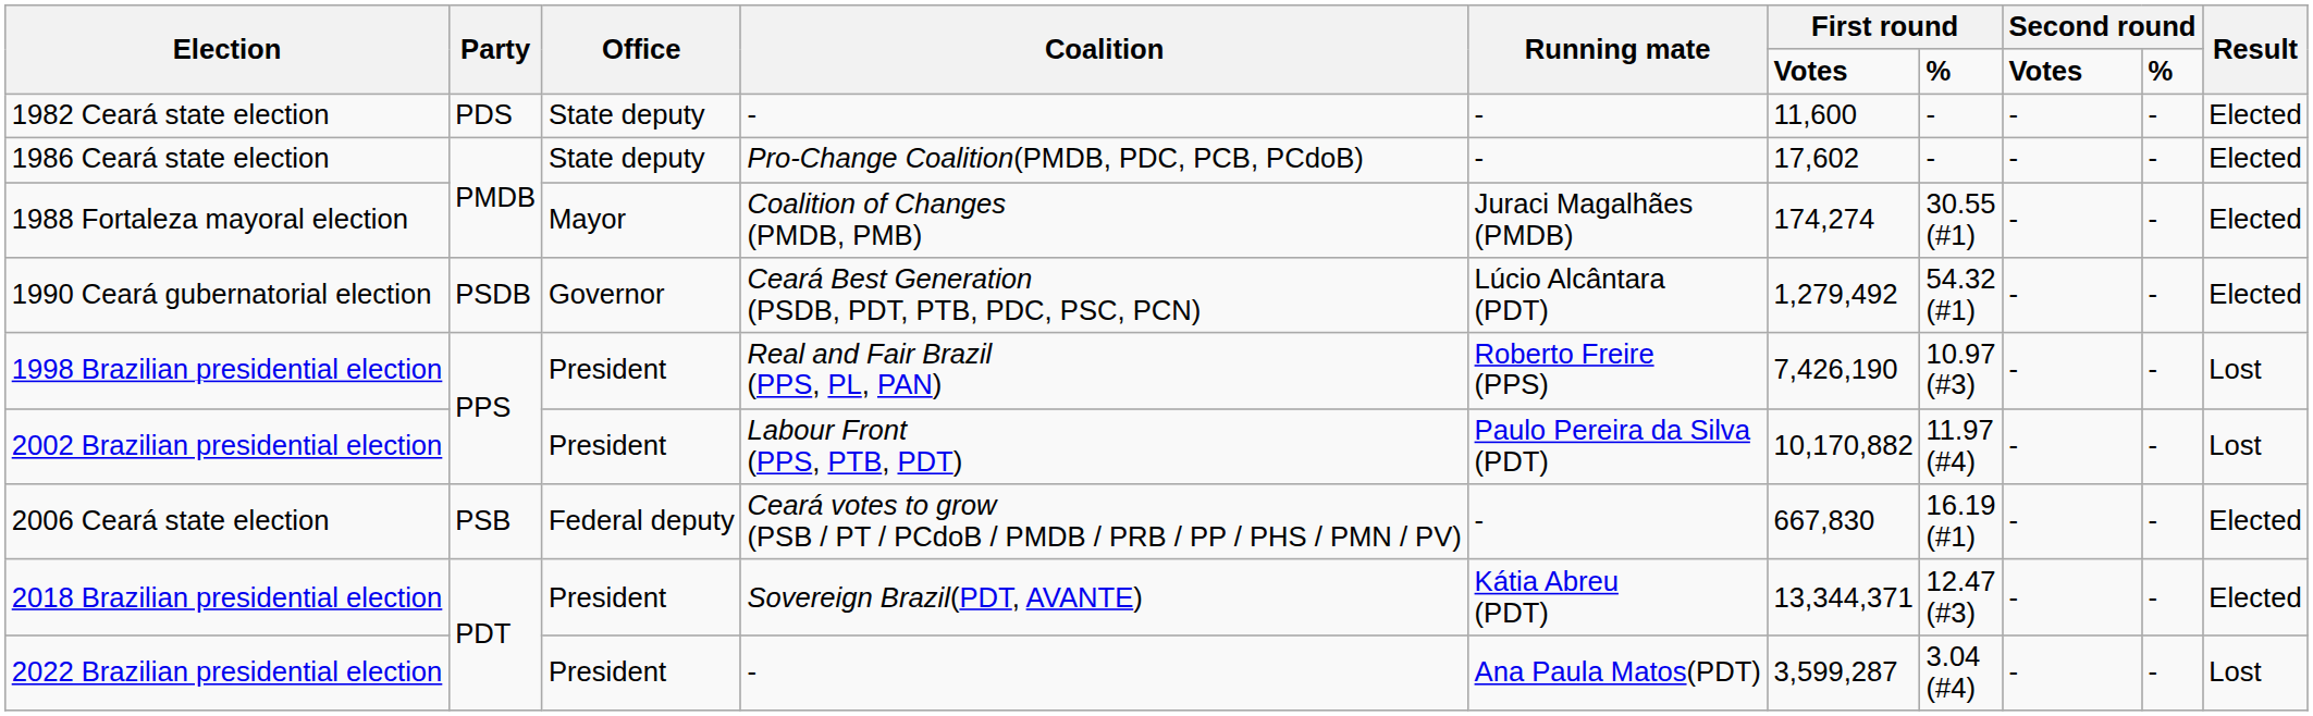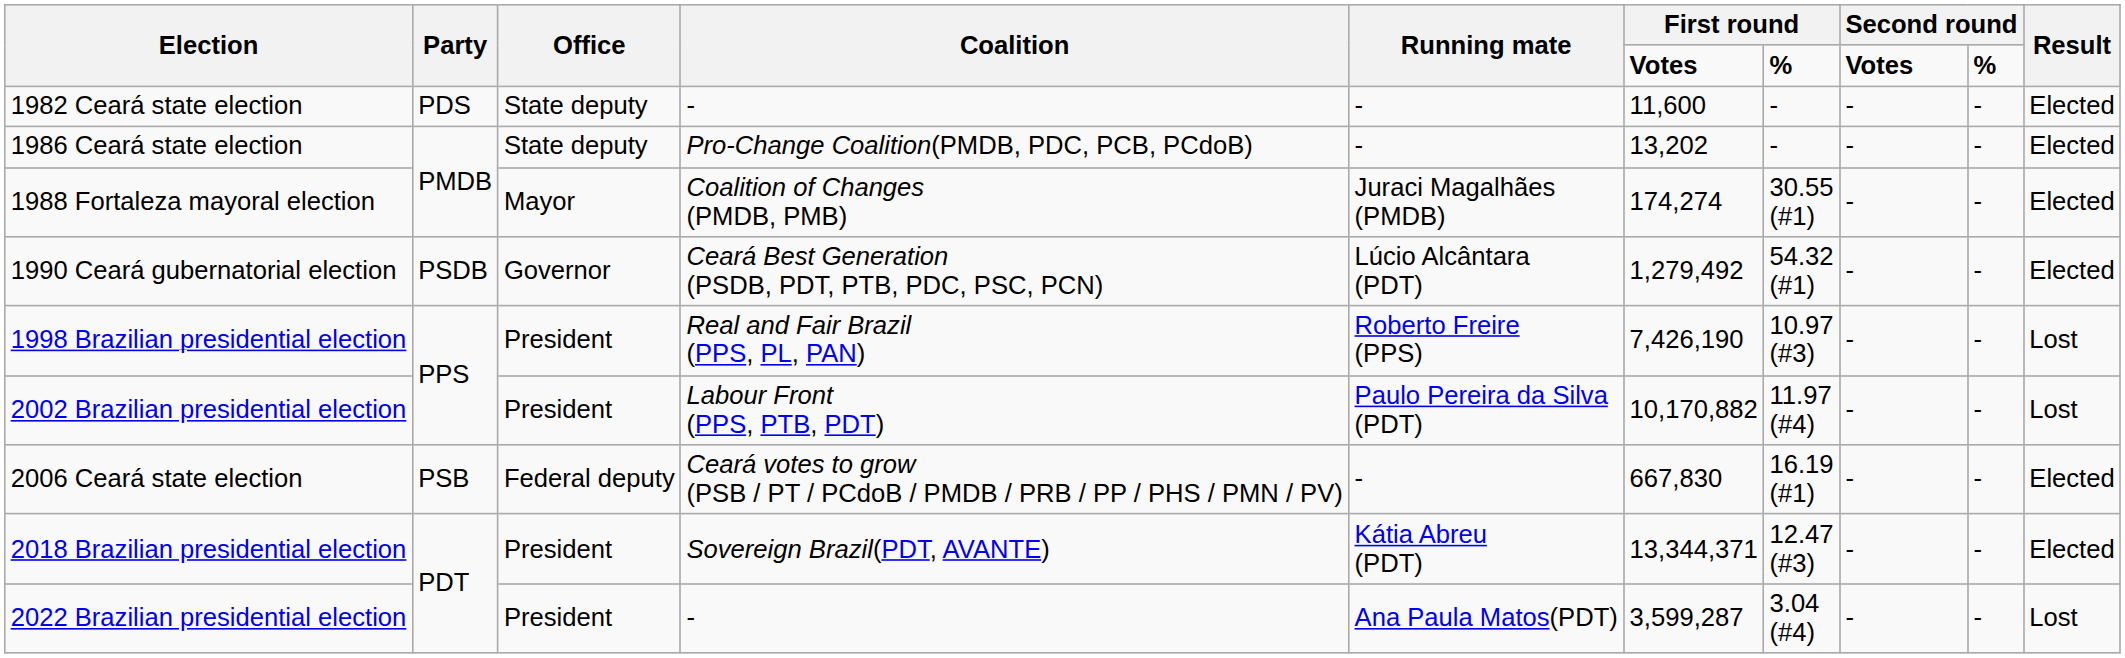 <table class="wikitable">
 <tr>
 <th rowspan="2">Election</th>
 <th rowspan="2">Party</th>
 <th rowspan="2">Office</th>
 <th rowspan="2">Coalition</th>
 <th rowspan="2">Running mate</th>
 <th colspan="2">First round</th>
 <th colspan="2">Second round</th>
 <th rowspan="2">Result</th>
 </tr>
 <tr>
 <td><strong>Votes</strong></td>
 <td><strong>%</strong></td>
 <td><strong>Votes</strong></td>
 <td><strong>%</strong></td>
 </tr>
 <tr>
 <td>1982 Ceará state election</td>
 <td>PDS</td>
 <td>State deputy</td>
 <td>-</td>
 <td>-</td>
 <td>11,600</td>
 <td>-</td>
 <td>-</td>
 <td>-</td>
 <td>Elected</td>
 </tr>
 <tr>
 <td>1986 Ceará state election</td>
 <td rowspan="2">PMDB</td>
 <td>State deputy</td>
 <td><em>Pro-Change Coalition</em>(PMDB, PDC, PCB, PCdoB)</td>
 <td>-</td>
-<td>17,602</td>
+<td>13,202</td>
 <td>-</td>
 <td>-</td>
 <td>-</td>
 <td>Elected</td>
 </tr>
 <tr>
 <td>1988 Fortaleza mayoral election</td>
 <td>Mayor</td>
 <td><em>Coalition of Changes</em><br>(PMDB, PMB)</td>
 <td>Juraci Magalhães<br>(PMDB)</td>
 <td>174,274</td>
 <td>30.55<br>(#1)</td>
 <td>-</td>
 <td>-</td>
 <td>Elected</td>
 </tr>
 <tr>
 <td>1990 Ceará gubernatorial election</td>
 <td>PSDB</td>
 <td>Governor</td>
 <td><em>Ceará Best Generation</em><br>(PSDB, PDT, PTB, PDC, PSC, PCN)</td>
 <td>Lúcio Alcântara<br>(PDT)</td>
 <td>1,279,492</td>
 <td>54.32<br>(#1)</td>
 <td>-</td>
 <td>-</td>
 <td>Elected</td>
 </tr>
 <tr>
 <td><a href='#'>1998 Brazilian presidential election</a></td>
 <td rowspan="2">PPS</td>
 <td>President</td>
 <td><em>Real and Fair Brazil</em><br>(<a href='#'>PPS</a>, <a href='#'>PL</a>, <a href='#'>PAN</a>)</td>
 <td><a href='#'>Roberto Freire</a><br>(PPS)</td>
 <td>7,426,190</td>
 <td>10.97<br>(#3)</td>
 <td>-</td>
 <td>-</td>
 <td>Lost</td>
 </tr>
 <tr>
 <td><a href='#'>2002 Brazilian presidential election</a></td>
 <td>President</td>
 <td><em>Labour Front</em><br>(<a href='#'>PPS</a>, <a href='#'>PTB</a>, <a href='#'>PDT</a>)</td>
 <td><a href='#'>Paulo Pereira da Silva</a><br>(PDT)</td>
 <td>10,170,882</td>
 <td>11.97<br>(#4)</td>
 <td>-</td>
 <td>-</td>
 <td>Lost</td>
 </tr>
 <tr>
 <td>2006 Ceará state election</td>
 <td>PSB</td>
 <td>Federal deputy</td>
 <td><em>Ceará votes to grow</em><br>(PSB / PT / PCdoB / PMDB / PRB / PP / PHS / PMN / PV)</td>
 <td>-</td>
 <td>667,830</td>
 <td>16.19<br>(#1)</td>
 <td>-</td>
 <td>-</td>
 <td>Elected</td>
 </tr>
 <tr>
 <td><a href='#'>2018 Brazilian presidential election</a></td>
 <td rowspan="2">PDT</td>
 <td>President</td>
 <td><em>Sovereign Brazil</em>(<a href='#'>PDT</a>, <a href='#'>AVANTE</a>)</td>
 <td><a href='#'>Kátia Abreu</a><br>(PDT)</td>
 <td>13,344,371</td>
 <td>12.47<br>(#3)</td>
 <td>-</td>
 <td>-</td>
 <td>Elected</td>
 </tr>
 <tr>
 <td><a href='#'>2022 Brazilian presidential election</a></td>
 <td>President</td>
 <td>-</td>
 <td><a href='#'>Ana Paula Matos</a>(PDT)</td>
 <td>3,599,287</td>
 <td>3.04<br>(#4)</td>
 <td>-</td>
 <td>-</td>
 <td>Lost</td>
 </tr>
 </table>
